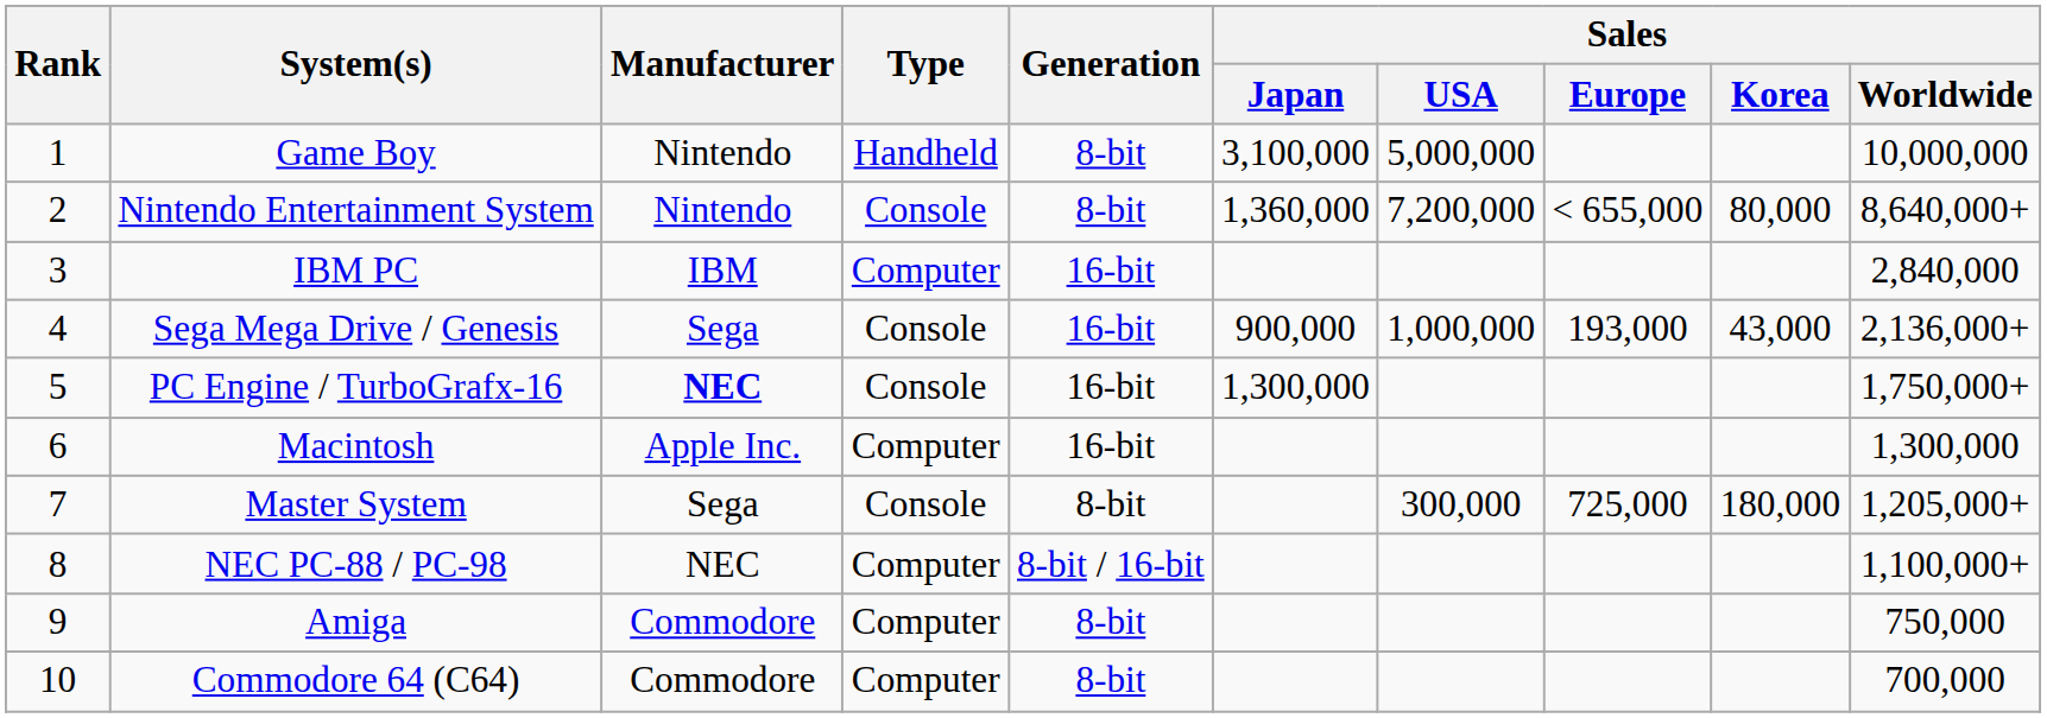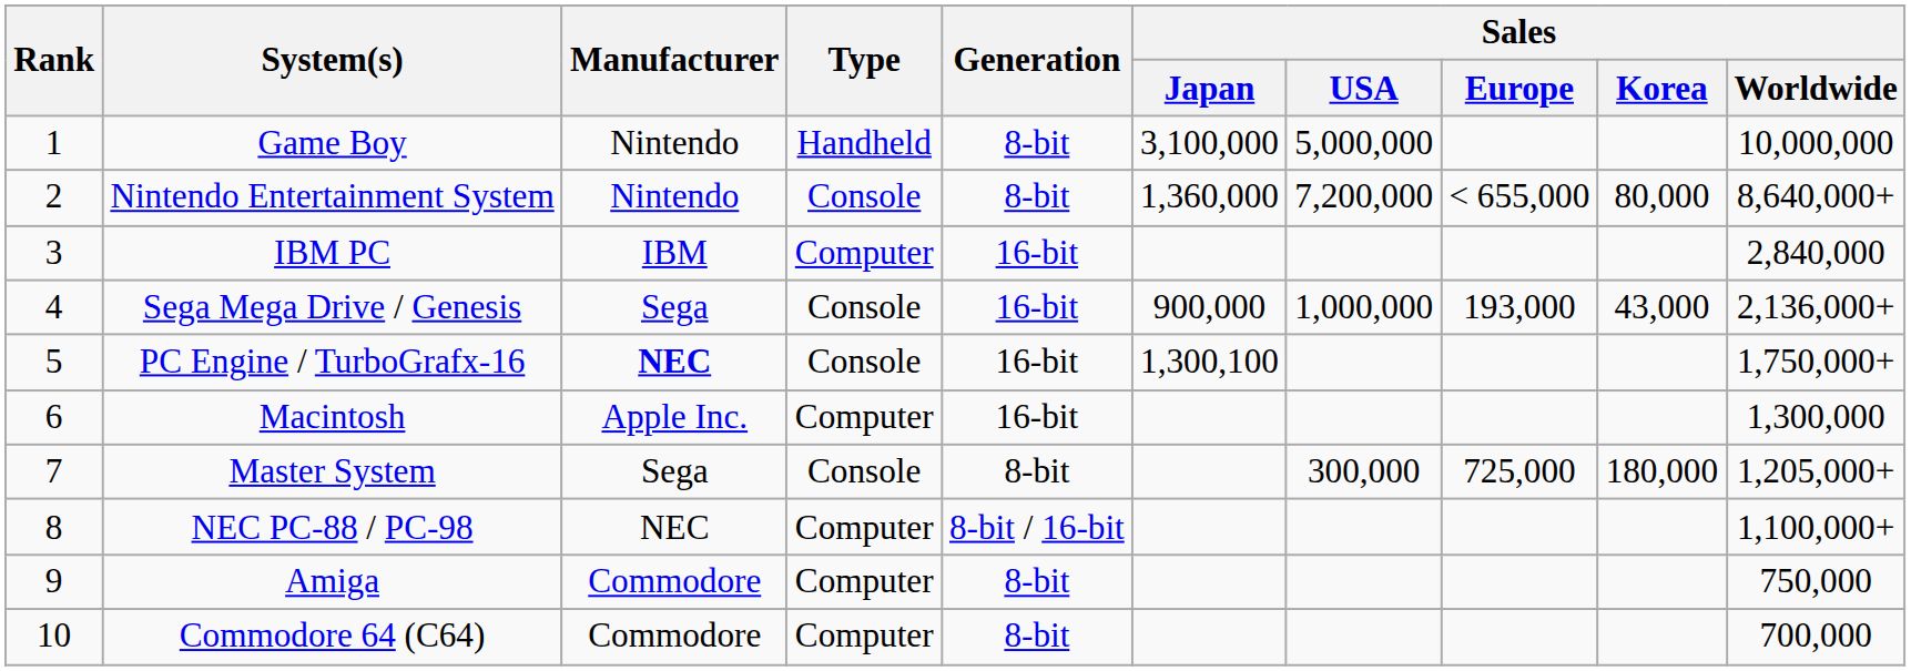 <table class="wikitable sortable" style="text-align:center">
 <tr>
 <th rowspan="2">Rank</th>
 <th rowspan="2">System(s)</th>
 <th rowspan="2">Manufacturer</th>
 <th rowspan="2">Type</th>
 <th rowspan="2">Generation</th>
 <th colspan="5">Sales</th>
 </tr>
 <tr>
 <th><a href='#'>Japan</a></th>
 <th><a href='#'>USA</a></th>
 <th><a href='#'>Europe</a></th>
 <th><a href='#'>Korea</a></th>
 <th>Worldwide</th>
 </tr>
 <tr>
 <td>1</td>
 <td><a href='#'>Game Boy</a></td>
 <td>Nintendo</td>
 <td><a href='#'>Handheld</a></td>
 <td><a href='#'>8-bit</a></td>
 <td>3,100,000</td>
 <td>5,000,000</td>
 <td></td>
 <td></td>
 <td>10,000,000</td>
 </tr>
 <tr>
 <td>2</td>
 <td><a href='#'>Nintendo Entertainment System</a></td>
 <td><a href='#'>Nintendo</a></td>
 <td><a href='#'>Console</a></td>
 <td><a href='#'>8-bit</a></td>
 <td>1,360,000</td>
 <td>7,200,000</td>
 <td>< 655,000</td>
 <td>80,000</td>
 <td>8,640,000+</td>
 </tr>
 <tr>
 <td>3</td>
 <td><a href='#'>IBM PC</a></td>
 <td><a href='#'>IBM</a></td>
 <td><a href='#'>Computer</a></td>
 <td><a href='#'>16-bit</a></td>
 <td></td>
 <td></td>
 <td></td>
 <td></td>
 <td>2,840,000</td>
 </tr>
 <tr>
 <td>4</td>
 <td><a href='#'>Sega Mega Drive</a> / <a href='#'>Genesis</a></td>
 <td><a href='#'>Sega</a></td>
 <td>Console</td>
 <td><a href='#'>16-bit</a></td>
 <td>900,000</td>
 <td>1,000,000</td>
 <td>193,000</td>
 <td>43,000</td>
 <td>2,136,000+</td>
 </tr>
 <tr>
 <td>5</td>
 <td><a href='#'>PC Engine</a> / <a href='#'>TurboGrafx-16</a></td>
 <td><strong><a href='#'>NEC</a></strong></td>
 <td>Console</td>
 <td>16-bit</td>
-<td>1,300,000</td>
+<td>1,300,100</td>
 <td></td>
 <td></td>
 <td></td>
 <td>1,750,000+</td>
 </tr>
 <tr>
 <td>6</td>
 <td><a href='#'>Macintosh</a></td>
 <td><a href='#'>Apple Inc.</a></td>
 <td>Computer</td>
 <td>16-bit</td>
 <td></td>
 <td></td>
 <td></td>
 <td></td>
 <td>1,300,000</td>
 </tr>
 <tr>
 <td>7</td>
 <td><a href='#'>Master System</a></td>
 <td>Sega</td>
 <td>Console</td>
 <td>8-bit</td>
 <td></td>
 <td>300,000</td>
 <td>725,000</td>
 <td>180,000</td>
 <td>1,205,000+</td>
 </tr>
 <tr>
 <td>8</td>
 <td><a href='#'>NEC PC-88</a> / <a href='#'>PC-98</a></td>
 <td>NEC</td>
 <td>Computer</td>
 <td><a href='#'>8-bit</a> / <a href='#'>16-bit</a></td>
 <td></td>
 <td></td>
 <td></td>
 <td></td>
 <td>1,100,000+</td>
 </tr>
 <tr>
 <td>9</td>
 <td><a href='#'>Amiga</a></td>
 <td><a href='#'>Commodore</a></td>
 <td>Computer</td>
 <td><a href='#'>8-bit</a></td>
 <td></td>
 <td></td>
 <td></td>
 <td></td>
 <td>750,000</td>
 </tr>
 <tr>
 <td>10</td>
 <td><a href='#'>Commodore 64</a> (C64)</td>
 <td>Commodore</td>
 <td>Computer</td>
 <td><a href='#'>8-bit</a></td>
 <td></td>
 <td></td>
 <td></td>
 <td></td>
 <td>700,000</td>
 </tr>
 </table>
